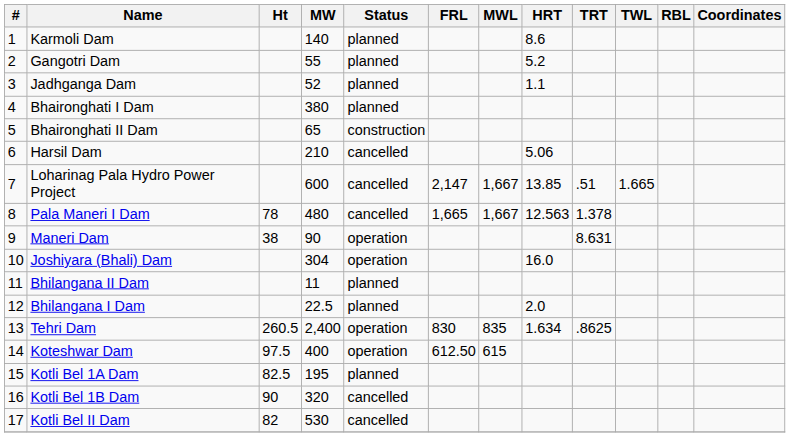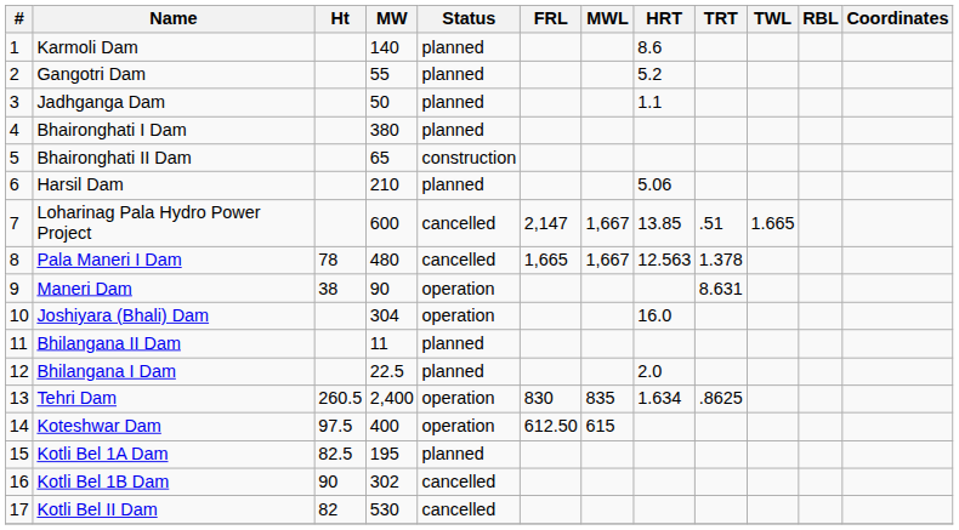 <table class="wikitable sortable" border="1">
 <tr>
 <th>#</th>
 <th>Name</th>
 <th>Ht</th>
 <th>MW</th>
 <th>Status</th>
 <th>FRL</th>
 <th>MWL</th>
 <th>HRT</th>
 <th>TRT</th>
 <th>TWL</th>
 <th>RBL</th>
 <th>Coordinates</th>
 </tr>
 <tr>
 <td>1</td>
 <td>Karmoli Dam</td>
 <td></td>
 <td>140</td>
 <td>planned</td>
 <td></td>
 <td></td>
 <td>8.6</td>
 <td></td>
 <td></td>
 <td></td>
 <td></td>
 </tr>
 <tr>
 <td>2</td>
 <td>Gangotri Dam</td>
 <td></td>
 <td>55</td>
 <td>planned</td>
 <td></td>
 <td></td>
 <td>5.2</td>
 <td></td>
 <td></td>
 <td></td>
 <td></td>
 </tr>
 <tr>
 <td>3</td>
 <td>Jadhganga Dam</td>
 <td></td>
-<td>52</td>
+<td>50</td>
 <td>planned</td>
 <td></td>
 <td></td>
 <td>1.1</td>
 <td></td>
 <td></td>
 <td></td>
 <td></td>
 </tr>
 <tr>
 <td>4</td>
 <td>Bhaironghati I Dam</td>
 <td></td>
 <td>380</td>
 <td>planned</td>
 <td></td>
 <td></td>
 <td></td>
 <td></td>
 <td></td>
 <td></td>
 <td></td>
 </tr>
 <tr>
 <td>5</td>
 <td>Bhaironghati II Dam</td>
 <td></td>
 <td>65</td>
 <td>construction</td>
 <td></td>
 <td></td>
 <td></td>
 <td></td>
 <td></td>
 <td></td>
 <td></td>
 </tr>
 <tr>
 <td>6</td>
 <td>Harsil Dam</td>
 <td></td>
 <td>210</td>
-<td>cancelled</td>
+<td>planned</td>
 <td></td>
 <td></td>
 <td>5.06</td>
 <td></td>
 <td></td>
 <td></td>
 <td></td>
 </tr>
 <tr>
 <td>7</td>
 <td>Loharinag Pala Hydro Power Project</td>
 <td></td>
 <td>600</td>
 <td>cancelled</td>
 <td>2,147</td>
 <td>1,667</td>
 <td>13.85</td>
 <td>.51</td>
 <td>1.665</td>
 <td></td>
 <td></td>
 </tr>
 <tr>
 <td>8</td>
 <td><a href='#'>Pala Maneri I Dam</a></td>
 <td>78</td>
 <td>480</td>
 <td>cancelled</td>
 <td>1,665</td>
 <td>1,667</td>
 <td>12.563</td>
 <td>1.378</td>
 <td></td>
 <td></td>
 <td></td>
 </tr>
 <tr>
 <td>9</td>
 <td><a href='#'>Maneri Dam</a></td>
 <td>38</td>
 <td>90</td>
 <td>operation</td>
 <td></td>
 <td></td>
 <td></td>
 <td>8.631</td>
 <td></td>
 <td></td>
 <td></td>
 </tr>
 <tr>
 <td>10</td>
 <td><a href='#'>Joshiyara (Bhali) Dam</a></td>
 <td></td>
 <td>304</td>
 <td>operation</td>
 <td></td>
 <td></td>
 <td>16.0</td>
 <td></td>
 <td></td>
 <td></td>
 <td></td>
 </tr>
 <tr>
 <td>11</td>
 <td><a href='#'>Bhilangana II Dam</a></td>
 <td></td>
 <td>11</td>
 <td>planned</td>
 <td></td>
 <td></td>
 <td></td>
 <td></td>
 <td></td>
 <td></td>
 <td></td>
 </tr>
 <tr>
 <td>12</td>
 <td><a href='#'>Bhilangana I Dam</a></td>
 <td></td>
 <td>22.5</td>
 <td>planned</td>
 <td></td>
 <td></td>
 <td>2.0</td>
 <td></td>
 <td></td>
 <td></td>
 <td></td>
 </tr>
 <tr>
 <td>13</td>
 <td><a href='#'>Tehri Dam</a></td>
 <td>260.5</td>
 <td>2,400</td>
 <td>operation</td>
 <td>830</td>
 <td>835</td>
 <td>1.634</td>
 <td>.8625</td>
 <td></td>
 <td></td>
 <td></td>
 </tr>
 <tr>
 <td>14</td>
 <td><a href='#'>Koteshwar Dam</a></td>
 <td>97.5</td>
 <td>400</td>
 <td>operation</td>
 <td>612.50</td>
 <td>615</td>
 <td></td>
 <td></td>
 <td></td>
 <td></td>
 <td></td>
 </tr>
 <tr>
 <td>15</td>
 <td><a href='#'>Kotli Bel 1A Dam</a></td>
 <td>82.5</td>
 <td>195</td>
 <td>planned</td>
 <td></td>
 <td></td>
 <td></td>
 <td></td>
 <td></td>
 <td></td>
 <td></td>
 </tr>
 <tr>
 <td>16</td>
 <td><a href='#'>Kotli Bel 1B Dam</a></td>
 <td>90</td>
-<td>320</td>
+<td>302</td>
 <td>cancelled</td>
 <td></td>
 <td></td>
 <td></td>
 <td></td>
 <td></td>
 <td></td>
 <td></td>
 </tr>
 <tr>
 <td>17</td>
 <td><a href='#'>Kotli Bel II Dam</a></td>
 <td>82</td>
 <td>530</td>
 <td>cancelled</td>
 <td></td>
 <td></td>
 <td></td>
 <td></td>
 <td></td>
 <td></td>
 <td></td>
 </tr>
 <tr>
 </tr>
 </table>
